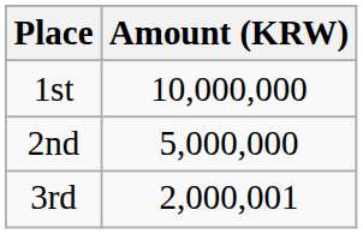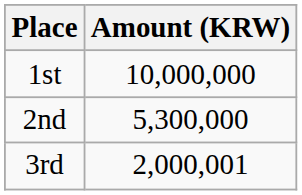 <table class="wikitable" style="text-align:center">
 <tr>
 <th>Place</th>
 <th>Amount (KRW)</th>
 </tr>
 <tr>
 <td>1st</td>
 <td>10,000,000</td>
 </tr>
 <tr>
 <td>2nd</td>
-<td>5,000,000</td>
+<td>5,300,000</td>
 </tr>
 <tr>
 <td>3rd</td>
 <td>2,000,001</td>
 </tr>
 </table>
